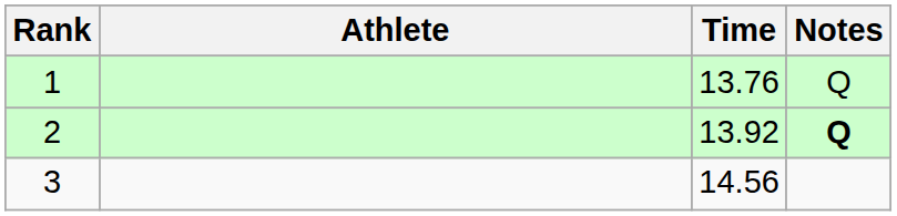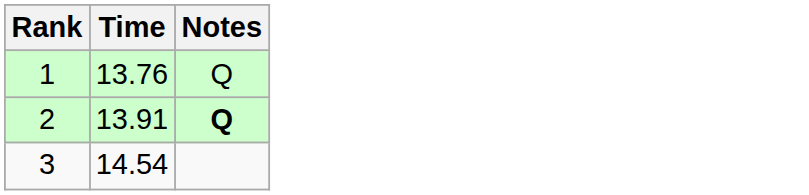 <table class="wikitable" style="text-align:center">
 <tr>
 <th>Rank</th>
-<th Style="width:18em">Athlete</th>
 <th>Time</th>
 <th>Notes</th>
 </tr>
 <tr style="background:#cfc">
 <td>1</td>
-<td style="text-align:left"></td>
 <td>13.76</td>
 <td>Q</td>
 </tr>
 <tr style="background:#cfc">
 <td>2</td>
-<td style="text-align:left"></td>
-<td>13.92</td>
+<td>13.91</td>
 <td><strong>Q</strong></td>
 </tr>
 <tr>
 <td>3</td>
-<td style="text-align:left"></td>
-<td>14.56</td>
+<td>14.54</td>
 <td></td>
 </tr>
 </table>
